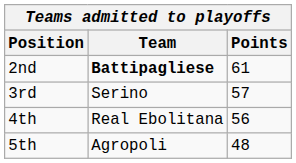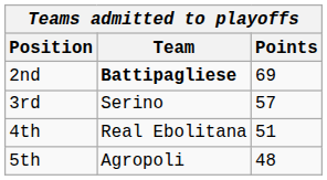 <table class="wikitable">
 <tr>
 <th colspan="3"><em>Teams admitted to playoffs</em></th>
 </tr>
 <tr>
 <th>Position</th>
 <th>Team</th>
 <th>Points</th>
 </tr>
 <tr>
 <td>2nd</td>
 <td><strong>Battipagliese</strong></td>
-<td>61</td>
+<td>69</td>
 </tr>
 <tr>
 <td>3rd</td>
 <td>Serino</td>
 <td>57</td>
 </tr>
 <tr>
 <td>4th</td>
 <td>Real Ebolitana</td>
-<td>56</td>
+<td>51</td>
 </tr>
 <tr>
 <td>5th</td>
 <td>Agropoli</td>
 <td>48</td>
 </tr>
 </table>
